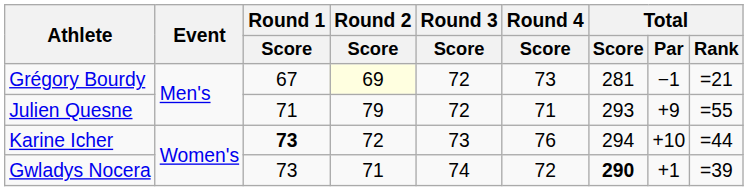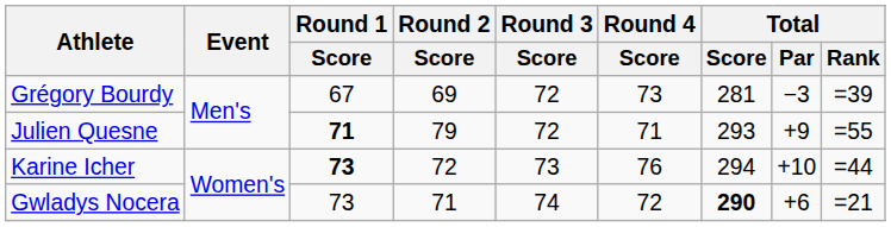 <table class=wikitable style="font-size:90%;">
 <tr>
 <th rowspan=2>Athlete</th>
 <th rowspan=2>Event</th>
 <th>Round 1</th>
 <th>Round 2</th>
 <th>Round 3</th>
 <th>Round 4</th>
 <th colspan=3>Total</th>
 </tr>
 <tr style="font-size:95%">
 <th>Score</th>
 <th>Score</th>
 <th>Score</th>
 <th>Score</th>
 <th>Score</th>
 <th>Par</th>
 <th>Rank</th>
 </tr>
 <tr align=center>
 <td align=left><a href='#'>Grégory Bourdy</a></td>
 <td style="text-align:left;" rowspan="2"><a href='#'>Men's</a></td>
 <td>67</td>
-<td style="background: lightyellow;">69</td>
+<td>69</td>
 <td>72</td>
 <td>73</td>
 <td>281</td>
-<td>−1</td>
-<td>=21</td>
+<td>−3</td>
+<td>=39</td>
 </tr>
 <tr align=center>
 <td align=left><a href='#'>Julien Quesne</a></td>
-<td>71</td>
+<td><strong>71</strong></td>
 <td>79</td>
 <td>72</td>
 <td>71</td>
 <td>293</td>
 <td>+9</td>
 <td>=55</td>
 </tr>
 <tr align=center>
 <td align=left><a href='#'>Karine Icher</a></td>
 <td style="text-align:left;" rowspan="2"><a href='#'>Women's</a></td>
 <td><strong>73</strong></td>
 <td>72</td>
 <td>73</td>
 <td>76</td>
 <td>294</td>
 <td>+10</td>
 <td>=44</td>
 </tr>
 <tr align=center>
 <td align=left><a href='#'>Gwladys Nocera</a></td>
 <td>73</td>
 <td>71</td>
 <td>74</td>
 <td>72</td>
 <td><strong>290</strong></td>
-<td>+1</td>
-<td>=39</td>
+<td>+6</td>
+<td>=21</td>
 </tr>
 </table>
